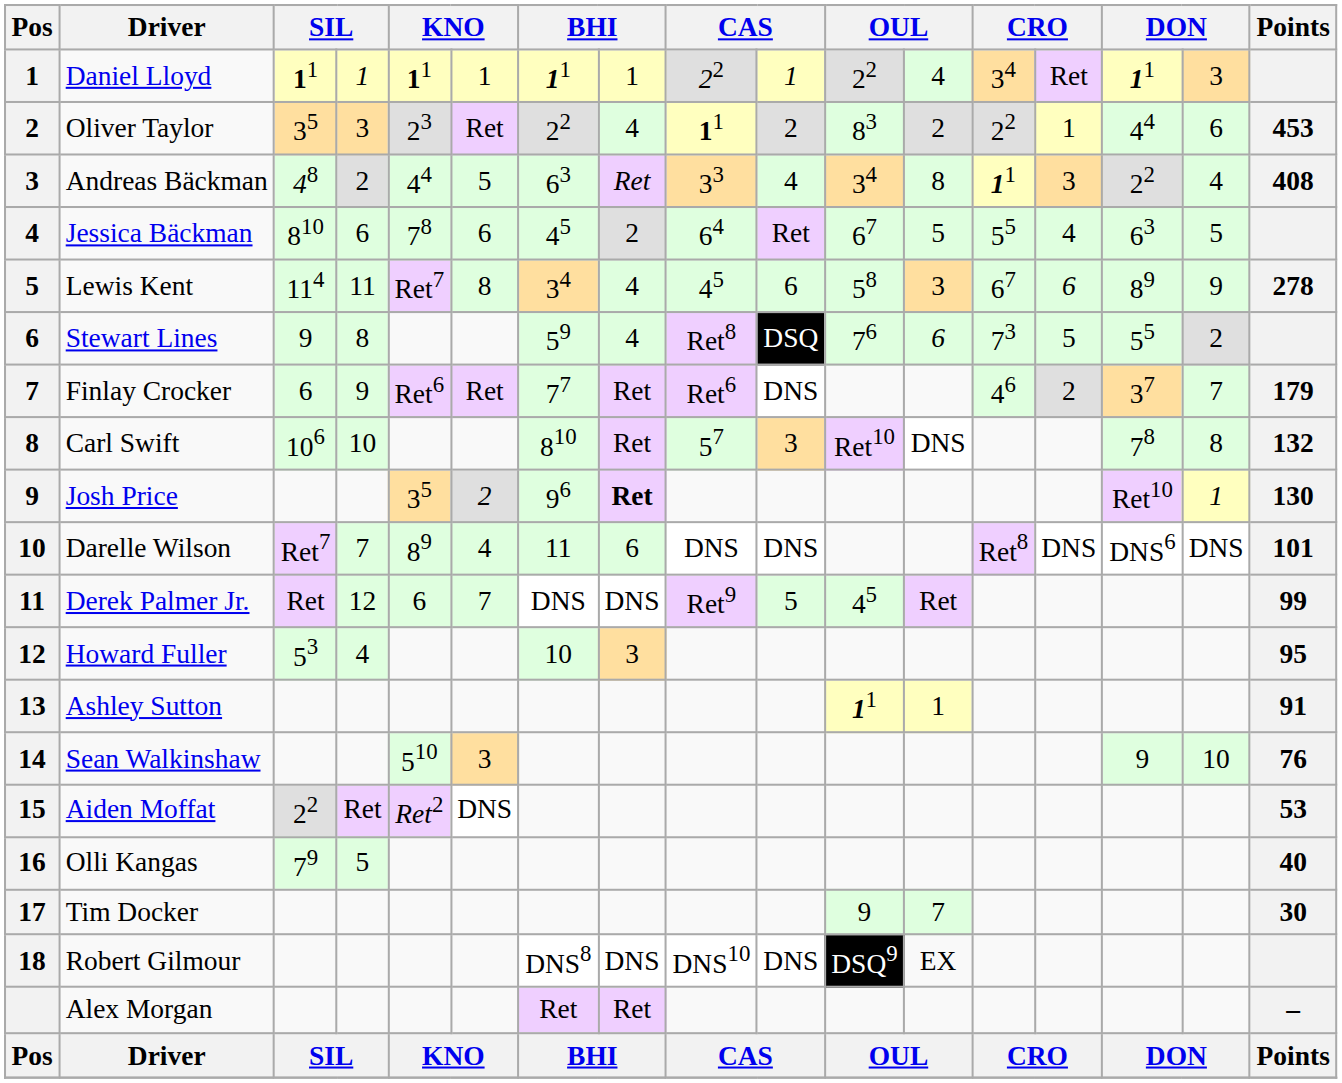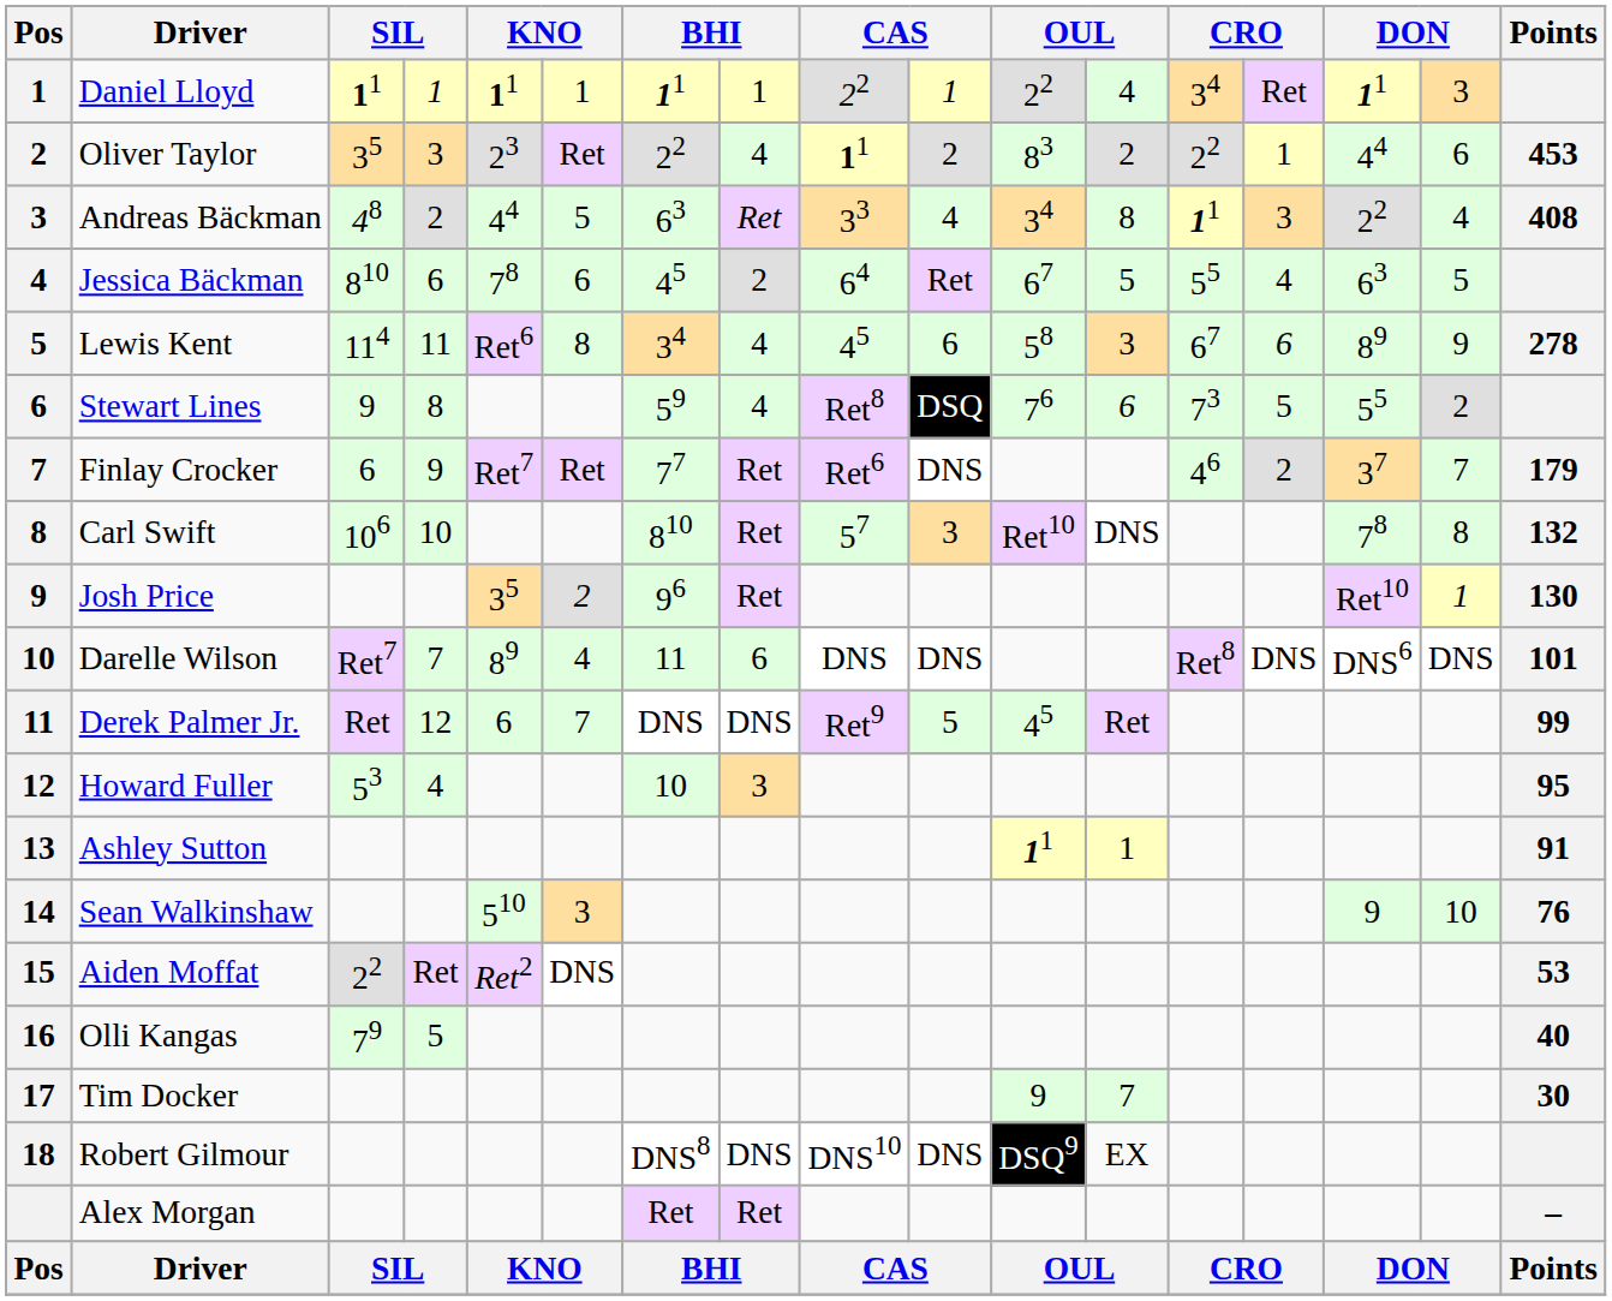 <table class="wikitable" style="font-size: 85%; text-align: center;">
 <tr valign="top">
 <th valign="middle">Pos</th>
 <th valign="middle">Driver</th>
 <th colspan="2"><a href='#'>SIL</a></th>
 <th colspan="2"><a href='#'>KNO</a></th>
 <th colspan="2"><a href='#'>BHI</a></th>
 <th colspan="2"><a href='#'>CAS</a></th>
 <th colspan="2"><a href='#'>OUL</a></th>
 <th colspan="2"><a href='#'>CRO</a></th>
 <th colspan="2"><a href='#'>DON</a></th>
 <th valign=middle>Points</th>
 </tr>
 <tr>
 <th>1</th>
 <td align=left> <a href='#'>Daniel Lloyd</a></td>
 <td style="background:#ffffbf;"><strong>1</strong><sup>1</sup></td>
 <td style="background:#ffffbf;"><em>1</em></td>
 <td style="background:#ffffbf;"><strong>1</strong><sup>1</sup></td>
 <td style="background:#ffffbf;">1</td>
 <td style="background:#ffffbf;"><strong><em>1</em></strong><sup>1</sup></td>
 <td style="background:#ffffbf;">1</td>
 <td style="background:#dfdfdf;"><em>2</em><sup>2</sup></td>
 <td style="background:#ffffbf;"><em>1</em></td>
 <td style="background:#dfdfdf;">2<sup>2</sup></td>
 <td style="background:#dfffdf;">4</td>
 <td style="background:#ffdf9f;">3<sup>4</sup></td>
 <td style="background:#efcfff;">Ret</td>
 <td style="background:#ffffbf;"><strong><em>1</em></strong><sup>1</sup></td>
 <td style="background:#ffdf9f;">3</td>
 <th></th>
 </tr>
 <tr>
 <th>2</th>
 <td align=left> Oliver Taylor</td>
 <td style="background:#ffdf9f;">3<sup>5</sup></td>
 <td style="background:#ffdf9f;">3</td>
 <td style="background:#dfdfdf;">2<sup>3</sup></td>
 <td style="background:#efcfff;">Ret</td>
 <td style="background:#dfdfdf;">2<sup>2</sup></td>
 <td style="background:#dfffdf;">4</td>
 <td style="background:#ffffbf;"><strong>1</strong><sup>1</sup></td>
 <td style="background:#dfdfdf;">2</td>
 <td style="background:#dfffdf;">8<sup>3</sup></td>
 <td style="background:#dfdfdf;">2</td>
 <td style="background:#dfdfdf;">2<sup>2</sup></td>
 <td style="background:#ffffbf;">1</td>
 <td style="background:#dfffdf;">4<sup>4</sup></td>
 <td style="background:#dfffdf;">6</td>
 <th>453</th>
 </tr>
 <tr>
 <th>3</th>
 <td align=left nowrap> Andreas Bäckman</td>
 <td style="background:#dfffdf;"><em>4</em><sup>8</sup></td>
 <td style="background:#dfdfdf;">2</td>
 <td style="background:#dfffdf;">4<sup>4</sup></td>
 <td style="background:#dfffdf;">5</td>
 <td style="background:#dfffdf;">6<sup>3</sup></td>
 <td style="background:#efcfff;"><em>Ret</em></td>
 <td style="background:#ffdf9f;">3<sup>3</sup></td>
 <td style="background:#dfffdf;">4</td>
 <td style="background:#ffdf9f;">3<sup>4</sup></td>
 <td style="background:#dfffdf;">8</td>
 <td style="background:#ffffbf;"><strong><em>1</em></strong><sup>1</sup></td>
 <td style="background:#ffdf9f;">3</td>
 <td style="background:#dfdfdf;">2<sup>2</sup></td>
 <td style="background:#dfffdf;">4</td>
 <th>408</th>
 </tr>
 <tr>
 <th>4</th>
 <td align=left> <a href='#'>Jessica Bäckman</a></td>
 <td style="background:#dfffdf;">8<sup>10</sup></td>
 <td style="background:#dfffdf;">6</td>
 <td style="background:#dfffdf;">7<sup>8</sup></td>
 <td style="background:#dfffdf;">6</td>
 <td style="background:#dfffdf;">4<sup>5</sup></td>
 <td style="background:#dfdfdf;">2</td>
 <td style="background:#dfffdf;">6<sup>4</sup></td>
 <td style="background:#efcfff;">Ret</td>
 <td style="background:#dfffdf;">6<sup>7</sup></td>
 <td style="background:#dfffdf;">5</td>
 <td style="background:#dfffdf;">5<sup>5</sup></td>
 <td style="background:#dfffdf;">4</td>
 <td style="background:#dfffdf;">6<sup>3</sup></td>
 <td style="background:#dfffdf;">5</td>
 <th></th>
 </tr>
 <tr>
 <th>5</th>
 <td align=left> Lewis Kent</td>
 <td style="background:#dfffdf;">11<sup>4</sup></td>
 <td style="background:#dfffdf;">11</td>
-<td style="background:#efcfff;">Ret<sup>7</sup></td>
+<td style="background:#efcfff;">Ret<sup>6</sup></td>
 <td style="background:#dfffdf;">8</td>
 <td style="background:#ffdf9f;">3<sup>4</sup></td>
 <td style="background:#dfffdf;">4</td>
 <td style="background:#dfffdf;">4<sup>5</sup></td>
 <td style="background:#dfffdf;">6</td>
 <td style="background:#dfffdf;">5<sup>8</sup></td>
 <td style="background:#ffdf9f;">3</td>
 <td style="background:#dfffdf;">6<sup>7</sup></td>
 <td style="background:#dfffdf;"><em>6</em></td>
 <td style="background:#dfffdf;">8<sup>9</sup></td>
 <td style="background:#dfffdf;">9</td>
 <th>278</th>
 </tr>
 <tr>
 <th>6</th>
 <td align=left> <a href='#'>Stewart Lines</a></td>
 <td style="background:#dfffdf;">9</td>
 <td style="background:#dfffdf;">8</td>
 <td></td>
 <td></td>
 <td style="background:#dfffdf;">5<sup>9</sup></td>
 <td style="background:#dfffdf;">4</td>
 <td style="background:#efcfff;">Ret<sup>8</sup></td>
 <td style="background-color:#000000; color:white">DSQ</td>
 <td style="background:#dfffdf;">7<sup>6</sup></td>
 <td style="background:#dfffdf;"><em>6</em></td>
 <td style="background:#dfffdf;">7<sup>3</sup></td>
 <td style="background:#dfffdf;">5</td>
 <td style="background:#dfffdf;">5<sup>5</sup></td>
 <td style="background:#dfdfdf;">2</td>
 <th></th>
 </tr>
 <tr>
 <th>7</th>
 <td align=left> Finlay Crocker</td>
 <td style="background:#dfffdf;">6</td>
 <td style="background:#dfffdf;">9</td>
-<td style="background:#efcfff;">Ret<sup>6</sup></td>
+<td style="background:#efcfff;">Ret<sup>7</sup></td>
 <td style="background:#efcfff;">Ret</td>
 <td style="background:#dfffdf;">7<sup>7</sup></td>
 <td style="background:#efcfff;">Ret</td>
 <td style="background:#efcfff;">Ret<sup>6</sup></td>
 <td style="background:#ffffff;">DNS</td>
 <td></td>
 <td></td>
 <td style="background:#dfffdf;">4<sup>6</sup></td>
 <td style="background:#dfdfdf;">2</td>
 <td style="background:#ffdf9f;">3<sup>7</sup></td>
 <td style="background:#dfffdf;">7</td>
 <th>179</th>
 </tr>
 <tr>
 <th>8</th>
 <td align=left> Carl Swift</td>
 <td style="background:#dfffdf;">10<sup>6</sup></td>
 <td style="background:#dfffdf;">10</td>
 <td></td>
 <td></td>
 <td style="background:#dfffdf;">8<sup>10</sup></td>
 <td style="background:#efcfff;">Ret</td>
 <td style="background:#dfffdf;">5<sup>7</sup></td>
 <td style="background:#ffdf9f;">3</td>
 <td style="background:#efcfff;">Ret<sup>10</sup></td>
 <td style="background:#ffffff;">DNS</td>
 <td></td>
 <td></td>
 <td style="background:#dfffdf;">7<sup>8</sup></td>
 <td style="background:#dfffdf;">8</td>
 <th>132</th>
 </tr>
 <tr>
 <th>9</th>
 <td align=left> <a href='#'>Josh Price</a></td>
 <td></td>
 <td></td>
 <td style="background:#ffdf9f;">3<sup>5</sup></td>
 <td style="background:#dfdfdf;"><em>2</em></td>
 <td style="background:#dfffdf;">9<sup>6</sup></td>
-<td style="background:#efcfff;"><strong>Ret</strong></td>
+<td style="background:#efcfff;">Ret</td>
 <td></td>
 <td></td>
 <td></td>
 <td></td>
 <td></td>
 <td></td>
 <td style="background:#efcfff;">Ret<sup>10</sup></td>
 <td style="background:#ffffbf;"><em>1</em></td>
 <th>130</th>
 </tr>
 <tr>
 <th>10</th>
 <td align=left> Darelle Wilson</td>
 <td style="background:#efcfff;">Ret<sup>7</sup></td>
 <td style="background:#dfffdf;">7</td>
 <td style="background:#dfffdf;">8<sup>9</sup></td>
 <td style="background:#dfffdf;">4</td>
 <td style="background:#dfffdf;">11</td>
 <td style="background:#dfffdf;">6</td>
 <td style="background:#ffffff;">DNS</td>
 <td style="background:#ffffff;">DNS</td>
 <td></td>
 <td></td>
 <td style="background:#efcfff;">Ret<sup>8</sup></td>
 <td style="background:#ffffff;">DNS</td>
 <td style="background:#ffffff;">DNS<sup>6</sup></td>
 <td style="background:#ffffff;">DNS</td>
 <th>101</th>
 </tr>
 <tr>
 <th>11</th>
 <td align=left> <a href='#'>Derek Palmer Jr.</a></td>
 <td style="background:#efcfff;">Ret</td>
 <td style="background:#dfffdf;">12</td>
 <td style="background:#dfffdf;">6</td>
 <td style="background:#dfffdf;">7</td>
 <td style="background:#ffffff;">DNS</td>
 <td style="background:#ffffff;">DNS</td>
 <td style="background:#efcfff;">Ret<sup>9</sup></td>
 <td style="background:#dfffdf;">5</td>
 <td style="background:#dfffdf;">4<sup>5</sup></td>
 <td style="background:#efcfff;">Ret</td>
 <td></td>
 <td></td>
 <td></td>
 <td></td>
 <th>99</th>
 </tr>
 <tr>
 <th>12</th>
 <td align=left> <a href='#'>Howard Fuller</a></td>
 <td style="background:#dfffdf;">5<sup>3</sup></td>
 <td style="background:#dfffdf;">4</td>
 <td></td>
 <td></td>
 <td style="background:#dfffdf;">10</td>
 <td style="background:#ffdf9f;">3</td>
 <td></td>
 <td></td>
 <td></td>
 <td></td>
 <td></td>
 <td></td>
 <td></td>
 <td></td>
 <th>95</th>
 </tr>
 <tr>
 <th>13</th>
 <td align=left> <a href='#'>Ashley Sutton</a></td>
 <td></td>
 <td></td>
 <td></td>
 <td></td>
 <td></td>
 <td></td>
 <td></td>
 <td></td>
 <td style="background:#ffffbf;"><strong><em>1</em></strong><sup>1</sup></td>
 <td style="background:#ffffbf;">1</td>
 <td></td>
 <td></td>
 <td></td>
 <td></td>
 <th>91</th>
 </tr>
 <tr>
 <th>14</th>
 <td align=left> <a href='#'>Sean Walkinshaw</a></td>
 <td></td>
 <td></td>
 <td style="background:#dfffdf;">5<sup>10</sup></td>
 <td style="background:#ffdf9f;">3</td>
 <td></td>
 <td></td>
 <td></td>
 <td></td>
 <td></td>
 <td></td>
 <td></td>
 <td></td>
 <td style="background:#dfffdf;">9</td>
 <td style="background:#dfffdf;">10</td>
 <th>76</th>
 </tr>
 <tr>
 <th>15</th>
 <td align=left> <a href='#'>Aiden Moffat</a></td>
 <td style="background:#dfdfdf;">2<sup>2</sup></td>
 <td style="background:#efcfff;">Ret</td>
 <td style="background:#efcfff;"><em>Ret</em><sup>2</sup></td>
 <td style="background:#ffffff;">DNS</td>
 <td></td>
 <td></td>
 <td></td>
 <td></td>
 <td></td>
 <td></td>
 <td></td>
 <td></td>
 <td></td>
 <td></td>
 <th>53</th>
 </tr>
 <tr>
 <th>16</th>
 <td align=left> Olli Kangas</td>
 <td style="background:#dfffdf;">7<sup>9</sup></td>
 <td style="background:#dfffdf;">5</td>
 <td></td>
 <td></td>
 <td></td>
 <td></td>
 <td></td>
 <td></td>
 <td></td>
 <td></td>
 <td></td>
 <td></td>
 <td></td>
 <td></td>
 <th>40</th>
 </tr>
 <tr>
 <th>17</th>
 <td align=left> Tim Docker</td>
 <td></td>
 <td></td>
 <td></td>
 <td></td>
 <td></td>
 <td></td>
 <td></td>
 <td></td>
 <td style="background:#dfffdf;">9</td>
 <td style="background:#dfffdf;">7</td>
 <td></td>
 <td></td>
 <td></td>
 <td></td>
 <th>30</th>
 </tr>
 <tr>
 <th>18</th>
 <td align=left> Robert Gilmour</td>
 <td></td>
 <td></td>
 <td></td>
 <td></td>
 <td style="background:#ffffff;">DNS<sup>8</sup></td>
 <td style="background:#ffffff;">DNS</td>
 <td style="background:#ffffff;">DNS<sup>10</sup></td>
 <td style="background:#ffffff;">DNS</td>
 <td style="background-color:#000000; color:white">DSQ<sup>9</sup></td>
 <td>EX</td>
 <td></td>
 <td></td>
 <td></td>
 <td></td>
 <th></th>
 </tr>
 <tr>
 <th></th>
 <td align=left> Alex Morgan</td>
 <td></td>
 <td></td>
 <td></td>
 <td></td>
 <td style="background:#efcfff;">Ret</td>
 <td style="background:#efcfff;">Ret</td>
 <td></td>
 <td></td>
 <td></td>
 <td></td>
 <td></td>
 <td></td>
 <td></td>
 <td></td>
 <th>–</th>
 </tr>
 <tr valign="top">
 <th valign="middle">Pos</th>
 <th valign="middle">Driver</th>
 <th colspan="2"><a href='#'>SIL</a></th>
 <th colspan="2"><a href='#'>KNO</a></th>
 <th colspan="2"><a href='#'>BHI</a></th>
 <th colspan="2"><a href='#'>CAS</a></th>
 <th colspan="2"><a href='#'>OUL</a></th>
 <th colspan="2"><a href='#'>CRO</a></th>
 <th colspan="2"><a href='#'>DON</a></th>
 <th valign=middle>Points</th>
 </tr>
 <tr>
 </tr>
 <tr>
 </tr>
 </table>
